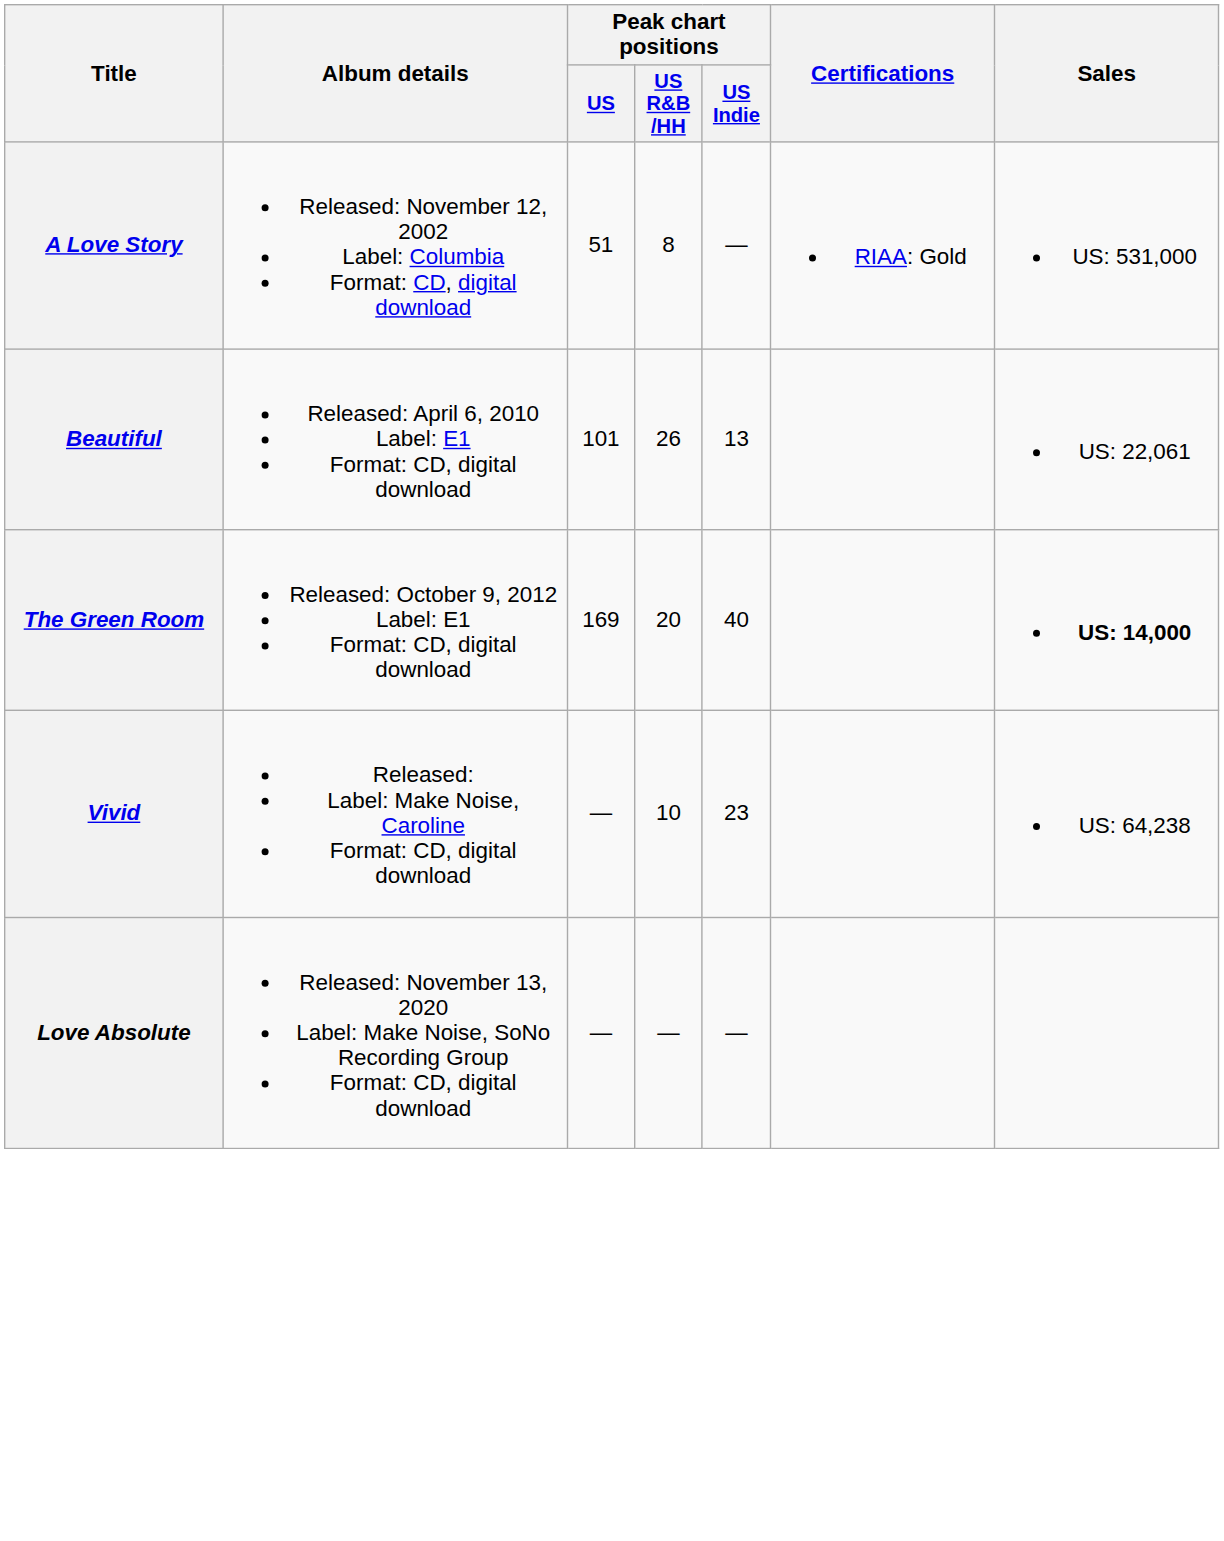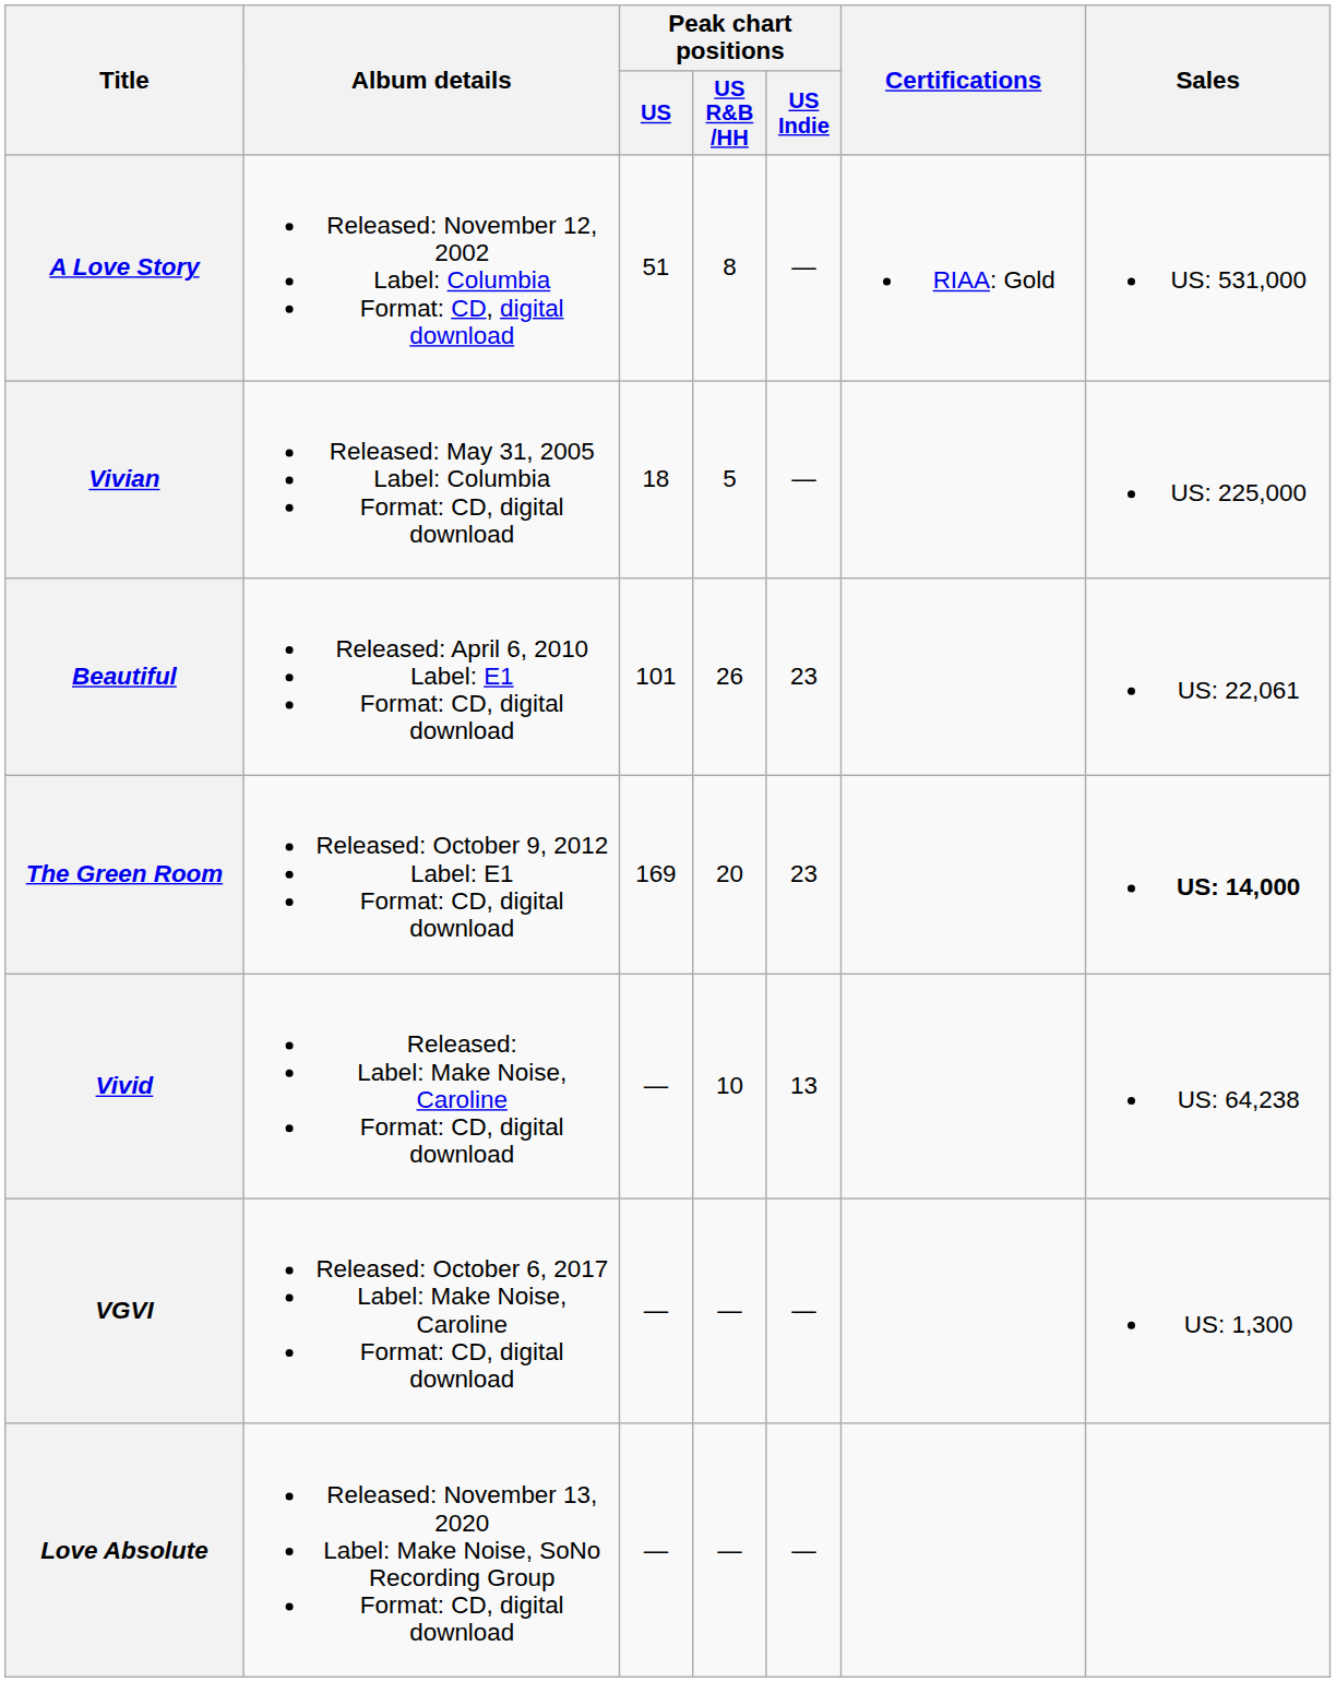 <table class="wikitable plainrowheaders" style="text-align:center;">
 <tr>
 <th scope="col" rowspan="2" style="width:10em;">Title</th>
 <th scope="col" rowspan="2" style="width:16em;">Album details</th>
 <th scope="col" colspan="3">Peak chart positions</th>
 <th scope="col" rowspan="2" style="width:10em;"><a href='#'>Certifications</a></th>
 <th scope="col" rowspan="2" style="width:10em;">Sales</th>
 </tr>
 <tr>
 <th scope="col" style="width:3em;font-size:90%;"><a href='#'>US</a><br></th>
 <th scope="col" style="width:3em;font-size:90%;"><a href='#'>US<br>R&B<br>/HH</a><br></th>
 <th scope="col" style="width:3em;font-size:90%;"><a href='#'>US Indie</a><br></th>
 </tr>
 <tr>
 <th scope="row"><em><a href='#'>A Love Story</a></em></th>
 <td><br><ul><li>Released: November 12, 2002</li><li>Label: <a href='#'>Columbia</a></li><li>Format: <a href='#'>CD</a>, <a href='#'>digital download</a></li></ul></td>
 <td>51</td>
 <td>8</td>
 <td>—</td>
 <td><br><ul><li><a href='#'>RIAA</a>: Gold</li></ul></td>
 <td><br><ul><li>US: 531,000</li></ul></td>
 </tr>
 <tr>
+<th scope="row"><em><a href='#'>Vivian</a></em></th>
+<td><br><ul><li>Released: May 31, 2005</li><li>Label: Columbia</li><li>Format: CD, digital download</li></ul></td>
+<td>18</td>
+<td>5</td>
+<td>—</td>
+<td></td>
+<td><br><ul><li>US: 225,000</li></ul></td>
+</tr>
+<tr>
 <th scope="row"><em><a href='#'>Beautiful</a></em></th>
 <td><br><ul><li>Released: April 6, 2010</li><li>Label: <a href='#'>E1</a></li><li>Format: CD, digital download</li></ul></td>
 <td>101</td>
 <td>26</td>
-<td>13</td>
+<td>23</td>
 <td></td>
 <td><br><ul><li>US: 22,061</li></ul></td>
 </tr>
 <tr>
 <th scope="row"><em><a href='#'>The Green Room</a></em></th>
 <td><br><ul><li>Released: October 9, 2012</li><li>Label: E1</li><li>Format: CD, digital download</li></ul></td>
 <td>169</td>
 <td>20</td>
-<td>40</td>
+<td>23</td>
 <td></td>
 <td><strong><br><ul><li>US: 14,000</li></ul></strong></td>
 </tr>
 <tr>
 <th scope="row"><em><a href='#'>Vivid</a></em></th>
 <td><br><ul><li>Released: </li><li>Label: Make Noise, <a href='#'>Caroline</a></li><li>Format: CD, digital download</li></ul></td>
 <td>—</td>
 <td>10</td>
-<td>23</td>
+<td>13</td>
 <td></td>
 <td><br><ul><li>US: 64,238</li></ul></td>
+</tr>
+<tr>
+<th scope="row"><em>VGVI</em></th>
+<td><br><ul><li>Released: October 6, 2017</li><li>Label: Make Noise, Caroline</li><li>Format: CD, digital download</li></ul></td>
+<td>—</td>
+<td>—</td>
+<td>—</td>
+<td></td>
+<td><br><ul><li>US: 1,300</li></ul></td>
 </tr>
 <tr>
 <th scope="row"><em>Love Absolute</em></th>
 <td><br><ul><li>Released: November 13, 2020</li><li>Label: Make Noise, SoNo Recording Group</li><li>Format: CD, digital download</li></ul></td>
 <td>—</td>
 <td>—</td>
 <td>—</td>
 <td></td>
 <td></td>
 </tr>
 </table>
